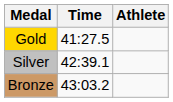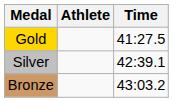 <table class="wikitable">
 <tr>
 <th>Medal</th>
+<th>Athlete</th>
 <th>Time</th>
-<th>Athlete</th>
 </tr>
 <tr>
 <td style="text-align:center;background-color:gold;">Gold</td>
+<td></td>
 <td>41:27.5</td>
-<td></td>
 </tr>
 <tr>
 <td style="text-align:center;background-color:silver;">Silver</td>
+<td></td>
 <td>42:39.1</td>
-<td></td>
 </tr>
 <tr>
 <td style="text-align:center;background-color:#CC9966;">Bronze</td>
+<td></td>
 <td>43:03.2</td>
-<td></td>
 </tr>
 </table>
